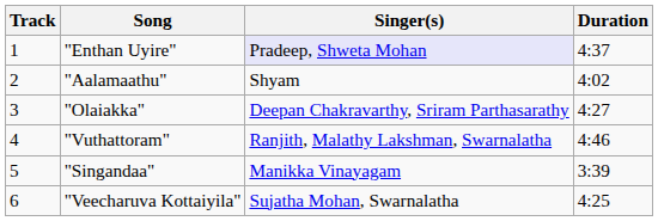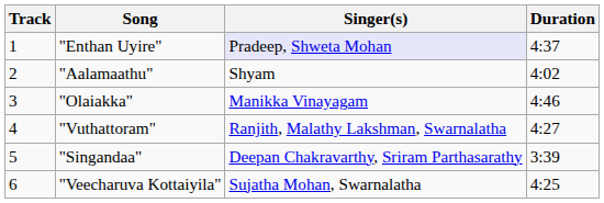 <table class="wikitable" style="font-size:95%;">
 <tr>
 <th>Track</th>
 <th>Song</th>
 <th>Singer(s)</th>
 <th>Duration</th>
 </tr>
 <tr>
 <td>1</td>
 <td>"Enthan Uyire"</td>
 <td style="background: lavender;">Pradeep, <a href='#'>Shweta Mohan</a></td>
 <td>4:37</td>
 </tr>
 <tr>
 <td>2</td>
 <td>"Aalamaathu"</td>
 <td>Shyam</td>
 <td>4:02</td>
 </tr>
 <tr>
 <td>3</td>
 <td>"Olaiakka"</td>
-<td><a href='#'>Deepan Chakravarthy</a>, <a href='#'>Sriram Parthasarathy</a></td>
-<td>4:27</td>
+<td><a href='#'>Manikka Vinayagam</a></td>
+<td>4:46</td>
 </tr>
 <tr>
 <td>4</td>
 <td>"Vuthattoram"</td>
 <td><a href='#'>Ranjith</a>, <a href='#'>Malathy Lakshman</a>, <a href='#'>Swarnalatha</a></td>
-<td>4:46</td>
+<td>4:27</td>
 </tr>
 <tr>
 <td>5</td>
 <td>"Singandaa"</td>
-<td><a href='#'>Manikka Vinayagam</a></td>
+<td><a href='#'>Deepan Chakravarthy</a>, <a href='#'>Sriram Parthasarathy</a></td>
 <td>3:39</td>
 </tr>
 <tr>
 <td>6</td>
 <td>"Veecharuva Kottaiyila"</td>
 <td><a href='#'>Sujatha Mohan</a>, Swarnalatha</td>
 <td>4:25</td>
 </tr>
 <tr>
 </tr>
 </table>
